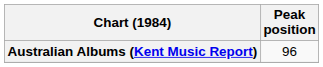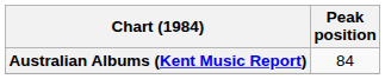 <table class="wikitable sortable plainrowheaders">
 <tr>
 <th>Chart (1984)</th>
 <th>Peak<br>position</th>
 </tr>
 <tr>
 <th scope="row">Australian Albums (<a href='#'>Kent Music Report</a>)</th>
-<td align="center">96</td>
+<td align="center">84</td>
 </tr>
 <tr>
 </tr>
 <tr>
 </tr>
 <tr>
 </tr>
 </table>
